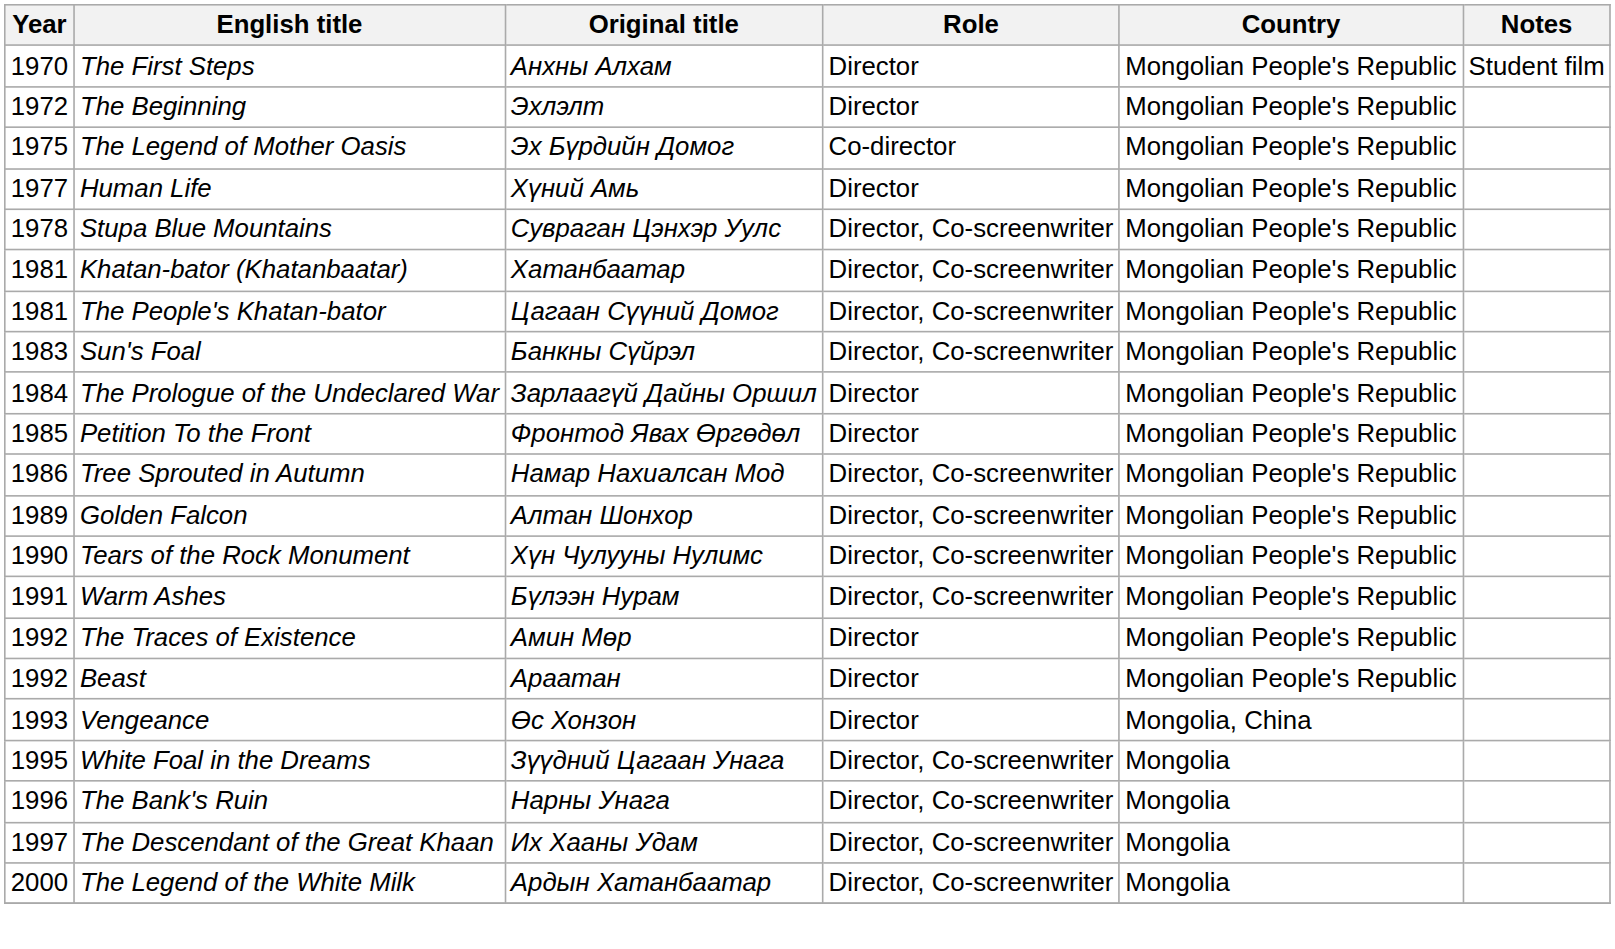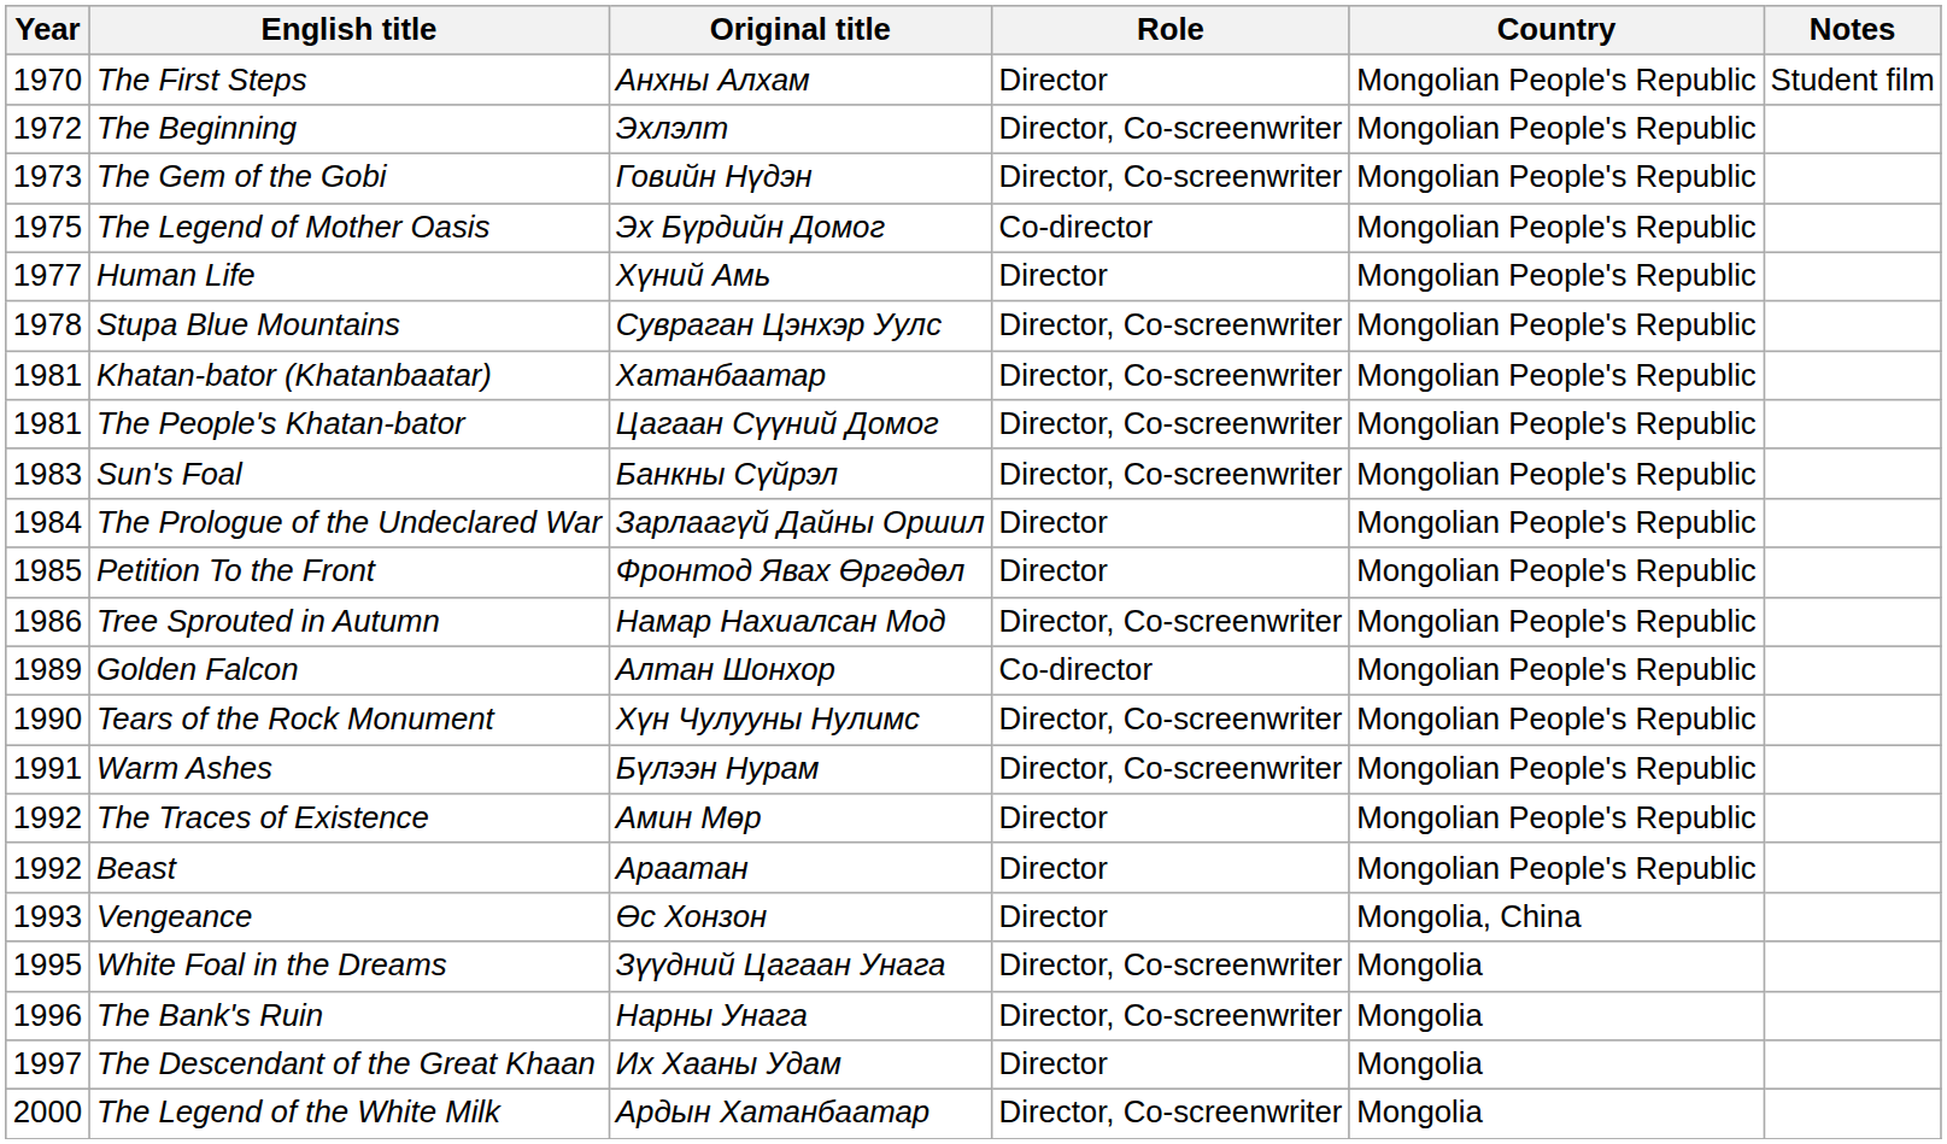 <table class="wikitable" style="background:#ffffff;">
 <tr>
 <th>Year</th>
 <th>English title</th>
 <th>Original title</th>
 <th>Role</th>
 <th>Country</th>
 <th>Notes</th>
 </tr>
 <tr>
 <td align="center">1970</td>
 <td><em>The First Steps</em></td>
 <td><em>Анхны Алхам</em></td>
 <td>Director</td>
 <td>Mongolian People's Republic</td>
 <td>Student film</td>
 </tr>
 <tr>
 <td align="center">1972</td>
 <td><em>The Beginning</em></td>
 <td><em>Эхлэлт</em></td>
-<td>Director</td>
+<td>Director, Co-screenwriter</td>
+<td>Mongolian People's Republic</td>
+<td></td>
+</tr>
+<tr>
+<td align="center">1973</td>
+<td><em>The Gem of the Gobi</em></td>
+<td><em>Говийн Нүдэн</em></td>
+<td>Director, Co-screenwriter</td>
 <td>Mongolian People's Republic</td>
 <td></td>
 </tr>
 <tr>
 <td align="center">1975</td>
 <td><em>The Legend of Mother Oasis</em></td>
 <td><em>Эх Бүрдийн Домог</em></td>
 <td>Co-director</td>
 <td>Mongolian People's Republic</td>
 <td></td>
 </tr>
 <tr>
 <td align="center">1977</td>
 <td><em>Human Life</em></td>
 <td><em>Хүний Амь</em></td>
 <td>Director</td>
 <td>Mongolian People's Republic</td>
 <td></td>
 </tr>
 <tr>
 <td align="center">1978</td>
 <td><em>Stupa Blue Mountains</em></td>
 <td><em>Сувраган Цэнхэр Уулс</em></td>
 <td>Director, Co-screenwriter</td>
 <td>Mongolian People's Republic</td>
 <td></td>
 </tr>
 <tr>
 <td align="center">1981</td>
 <td><em>Khatan-bator (Khatanbaatar)</em></td>
 <td><em>Хатанбаатар</em></td>
 <td>Director, Co-screenwriter</td>
 <td>Mongolian People's Republic</td>
 <td></td>
 </tr>
 <tr>
 <td align="center">1981</td>
 <td><em>The People's Khatan-bator</em></td>
 <td><em>Цагаан Сүүний Домог</em></td>
 <td>Director, Co-screenwriter</td>
 <td>Mongolian People's Republic</td>
 <td></td>
 </tr>
 <tr>
 <td align="center">1983</td>
 <td><em>Sun's Foal</em></td>
 <td><em>Банкны Сүйрэл</em></td>
 <td>Director, Co-screenwriter</td>
 <td>Mongolian People's Republic</td>
 <td></td>
 </tr>
 <tr>
 <td align="center">1984</td>
 <td><em>The Prologue of the Undeclared War</em></td>
 <td><em>Зарлаагүй Дайны Оршил</em></td>
 <td>Director</td>
 <td>Mongolian People's Republic</td>
 <td></td>
 </tr>
 <tr>
 <td align="center">1985</td>
 <td><em>Petition To the Front</em></td>
 <td><em>Фронтод Явах Өргөдөл</em></td>
 <td>Director</td>
 <td>Mongolian People's Republic</td>
 <td></td>
 </tr>
 <tr>
 <td align="center">1986</td>
 <td><em>Tree Sprouted in Autumn</em></td>
 <td><em>Намар Нахиалсан Мод</em></td>
 <td>Director, Co-screenwriter</td>
 <td>Mongolian People's Republic</td>
 <td></td>
 </tr>
 <tr>
 <td align="center">1989</td>
 <td><em>Golden Falcon</em></td>
 <td><em>Алтан Шонхор</em></td>
-<td>Director, Co-screenwriter</td>
+<td>Co-director</td>
 <td>Mongolian People's Republic</td>
 <td></td>
 </tr>
 <tr>
 <td align="center">1990</td>
 <td><em>Tears of the Rock Monument</em></td>
 <td><em>Хүн Чулууны Нулимс</em></td>
 <td>Director, Co-screenwriter</td>
 <td>Mongolian People's Republic</td>
 <td></td>
 </tr>
 <tr>
 <td align="center">1991</td>
 <td><em>Warm Ashes</em></td>
 <td><em>Бүлээн Нурам</em></td>
 <td>Director, Co-screenwriter</td>
 <td>Mongolian People's Republic</td>
 <td></td>
 </tr>
 <tr>
 <td align="center">1992</td>
 <td><em>The Traces of Existence</em></td>
 <td><em>Амин Мөр</em></td>
 <td>Director</td>
 <td>Mongolian People's Republic</td>
 <td></td>
 </tr>
 <tr>
 <td align="center">1992</td>
 <td><em>Beast</em></td>
 <td><em>Араатан</em></td>
 <td>Director</td>
 <td>Mongolian People's Republic</td>
 <td></td>
 </tr>
 <tr>
 <td align="center">1993</td>
 <td><em>Vengeance</em></td>
 <td><em>Өс Хонзон</em></td>
 <td>Director</td>
 <td>Mongolia, China</td>
 <td></td>
 </tr>
 <tr>
 <td align="center">1995</td>
 <td><em>White Foal in the Dreams</em></td>
 <td><em>Зүүдний Цагаан Унага</em></td>
 <td>Director, Co-screenwriter</td>
 <td>Mongolia</td>
 <td></td>
 </tr>
 <tr>
 <td align="center">1996</td>
 <td><em>The Bank's Ruin</em></td>
 <td><em>Нарны Унага</em></td>
 <td>Director, Co-screenwriter</td>
 <td>Mongolia</td>
 <td></td>
 </tr>
 <tr>
 <td align="center">1997</td>
 <td><em>The Descendant of the Great Khaan</em></td>
 <td><em>Их Хааны Удам</em></td>
-<td>Director, Co-screenwriter</td>
+<td>Director</td>
 <td>Mongolia</td>
 <td></td>
 </tr>
 <tr>
 <td align="center">2000</td>
 <td><em>The Legend of the White Milk</em></td>
 <td><em>Ардын Хатанбаатар</em></td>
 <td>Director, Co-screenwriter</td>
 <td>Mongolia</td>
 <td></td>
 </tr>
 <tr>
 </tr>
 </table>
